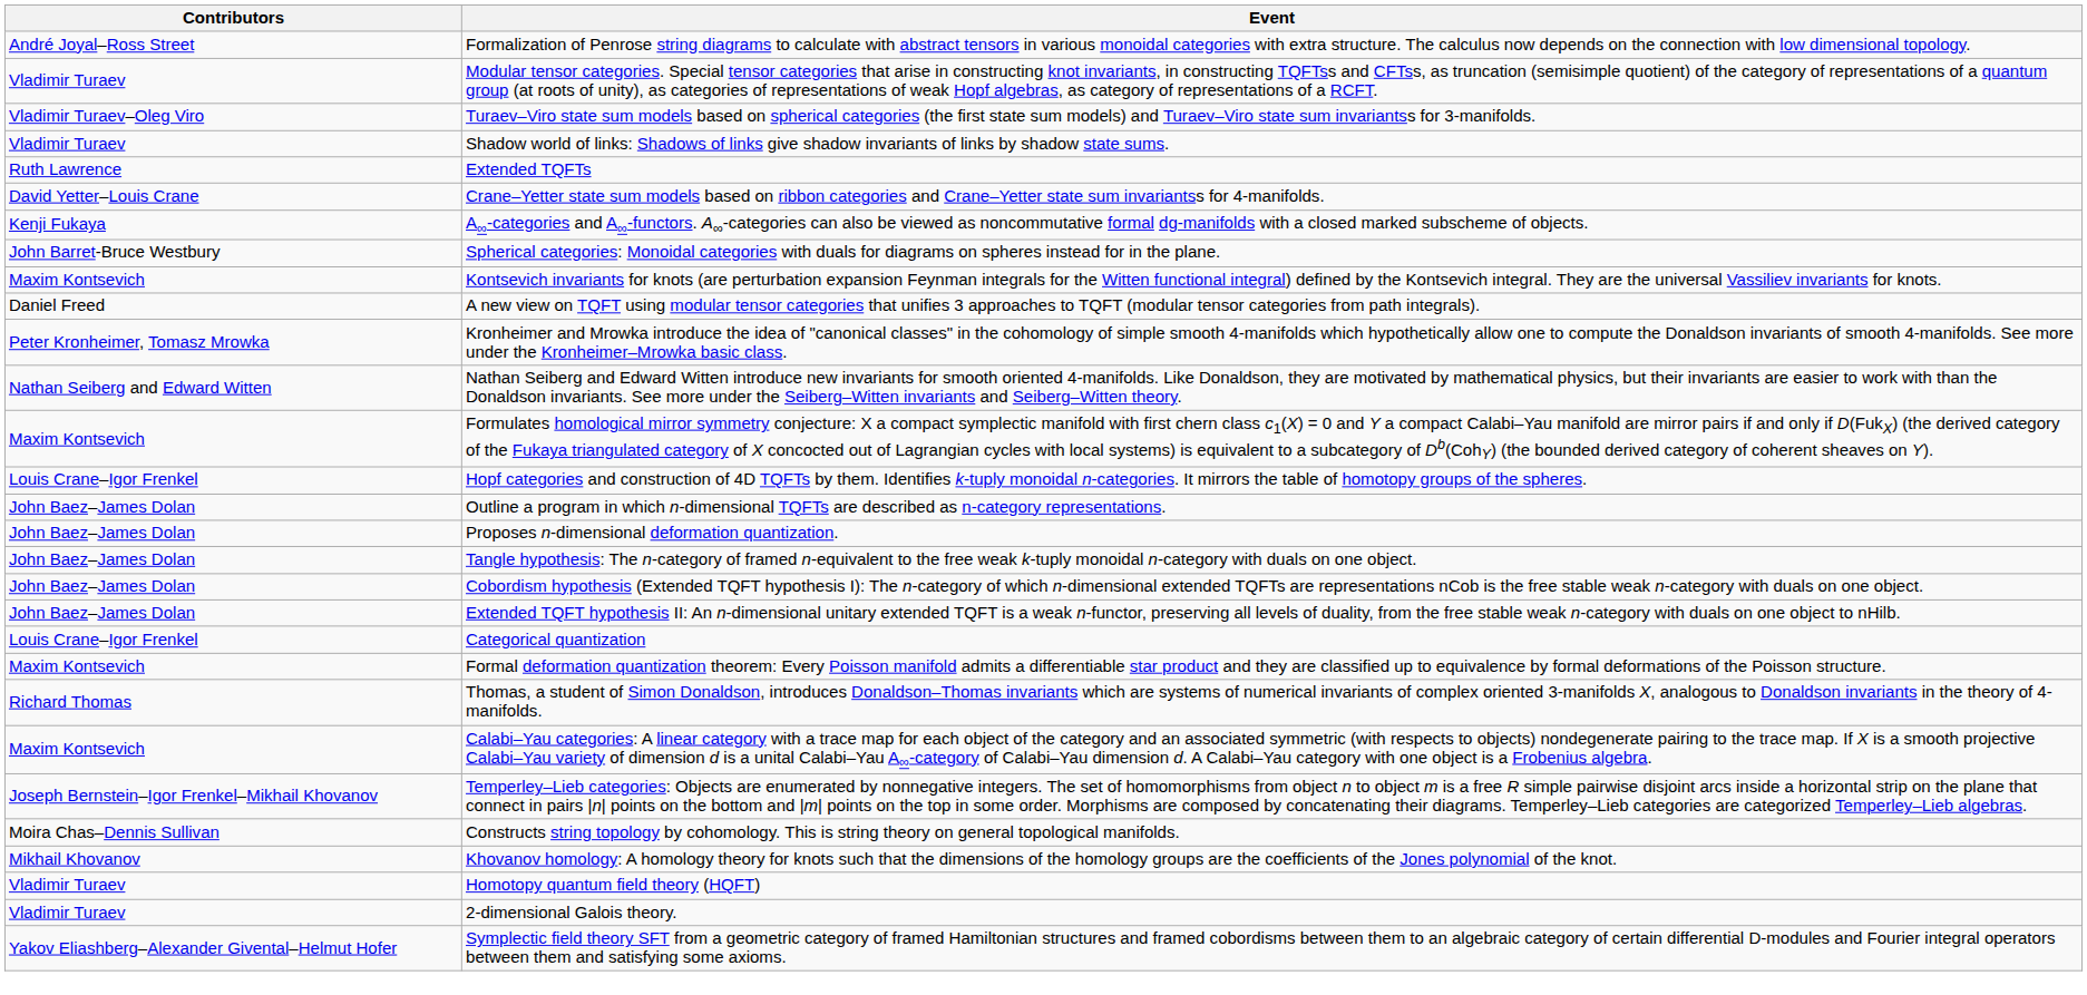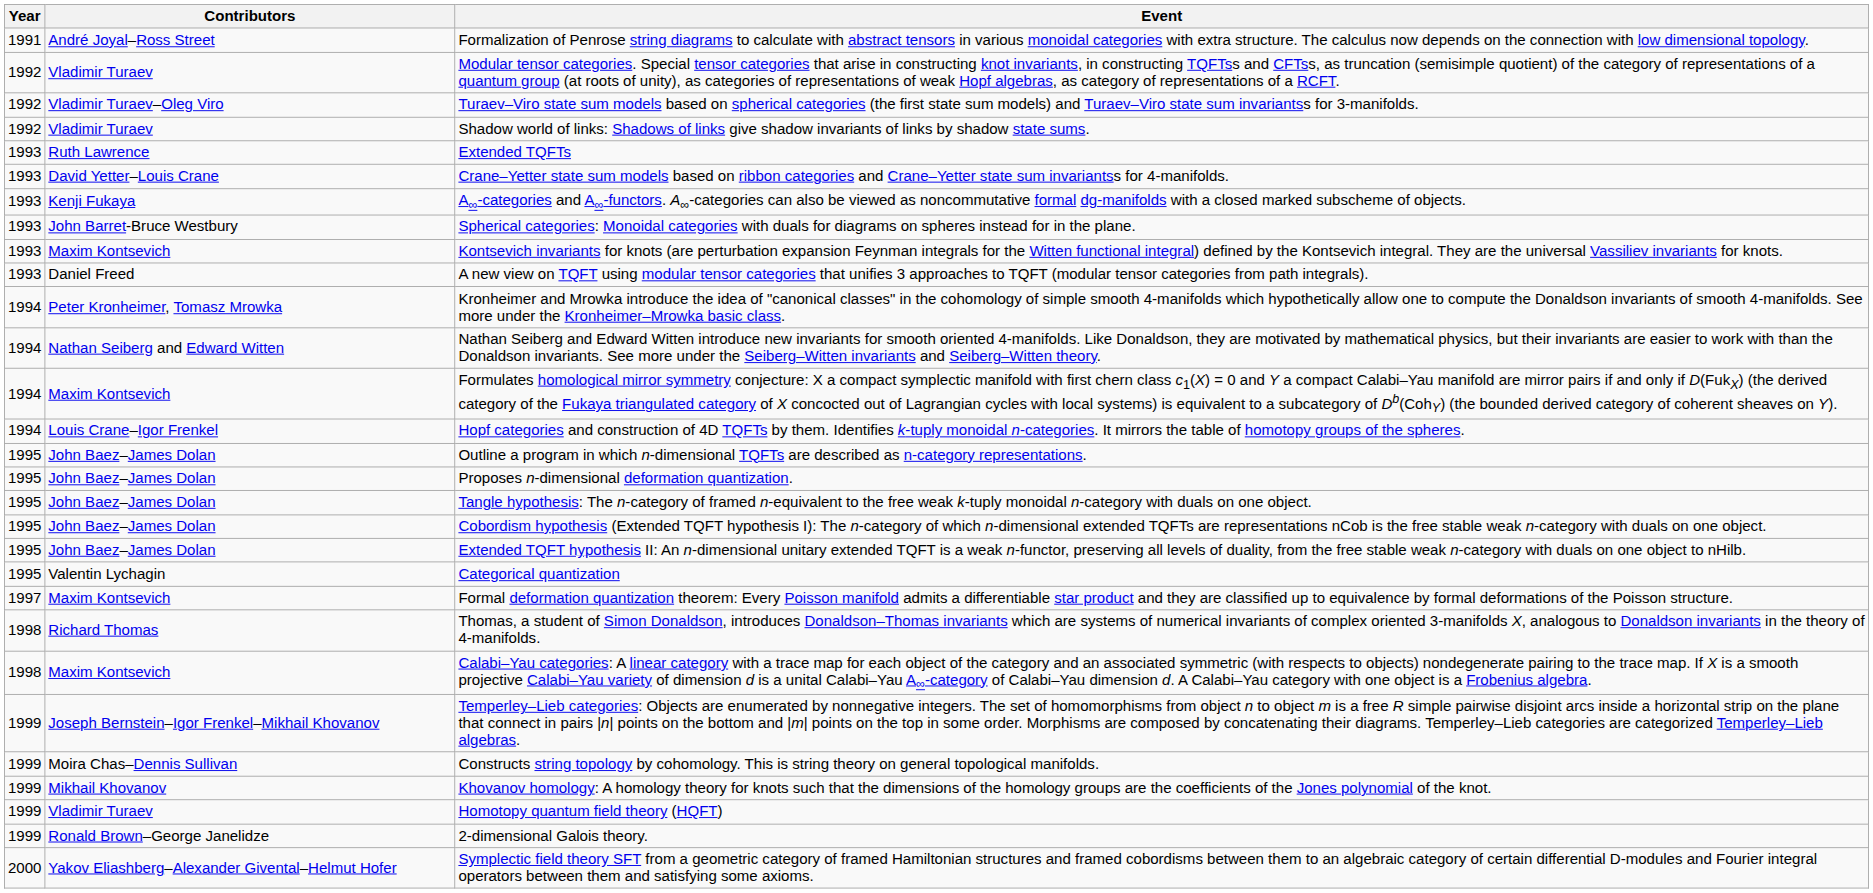 <table class="wikitable sortable" width="100%">
 <tr>
+<th>Year</th>
 <th style="width:22%">Contributors</th>
 <th>Event</th>
 </tr>
 <tr>
+<td>1991</td>
 <td><a href='#'>André Joyal</a>–<a href='#'>Ross Street</a></td>
 <td>Formalization of Penrose <a href='#'>string diagrams</a> to calculate with <a href='#'>abstract tensors</a> in various <a href='#'>monoidal categories</a> with extra structure. The calculus now depends on the connection with <a href='#'>low dimensional topology</a>.</td>
 </tr>
 <tr>
+<td>1992</td>
 <td><a href='#'>Vladimir Turaev</a></td>
 <td><a href='#'>Modular tensor categories</a>. Special <a href='#'>tensor categories</a> that arise in constructing <a href='#'>knot invariants</a>, in constructing <a href='#'>TQFTs</a>s and <a href='#'>CFTs</a>s, as truncation (semisimple quotient) of the category of representations of a <a href='#'>quantum group</a> (at roots of unity), as categories of representations of weak <a href='#'>Hopf algebras</a>, as category of representations of a <a href='#'>RCFT</a>.</td>
 </tr>
 <tr>
+<td>1992</td>
 <td><a href='#'>Vladimir Turaev</a>–<a href='#'>Oleg Viro</a></td>
 <td><a href='#'>Turaev–Viro state sum models</a> based on <a href='#'>spherical categories</a> (the first state sum models) and <a href='#'>Turaev–Viro state sum invariants</a>s for 3-manifolds.</td>
 </tr>
 <tr>
+<td>1992</td>
 <td><a href='#'>Vladimir Turaev</a></td>
 <td>Shadow world of links: <a href='#'>Shadows of links</a> give shadow invariants of links by shadow <a href='#'>state sums</a>.</td>
 </tr>
 <tr>
+<td>1993</td>
 <td><a href='#'>Ruth Lawrence</a></td>
 <td><a href='#'>Extended TQFTs</a></td>
 </tr>
 <tr>
+<td>1993</td>
 <td><a href='#'>David Yetter</a>–<a href='#'>Louis Crane</a></td>
 <td><a href='#'>Crane–Yetter state sum models</a> based on <a href='#'>ribbon categories</a> and <a href='#'>Crane–Yetter state sum invariants</a>s for 4-manifolds.</td>
 </tr>
 <tr>
+<td>1993</td>
 <td><a href='#'>Kenji Fukaya</a></td>
 <td><a href='#'>A</a><sub><a href='#'>∞</a></sub><a href='#'>-categories</a> and <a href='#'>A</a><sub><a href='#'>∞</a></sub><a href='#'>-functors</a>. <em>A</em><sub>∞</sub>-categories can also be viewed as noncommutative <a href='#'>formal</a> <a href='#'>dg-manifolds</a> with a closed marked subscheme of objects.</td>
 </tr>
 <tr>
+<td>1993</td>
 <td><a href='#'>John Barret</a>-Bruce Westbury</td>
 <td><a href='#'>Spherical categories</a>: <a href='#'>Monoidal categories</a> with duals for diagrams on spheres instead for in the plane.</td>
 </tr>
 <tr>
+<td>1993</td>
 <td><a href='#'>Maxim Kontsevich</a></td>
 <td><a href='#'>Kontsevich invariants</a> for knots (are perturbation expansion Feynman integrals for the <a href='#'>Witten functional integral</a>) defined by the Kontsevich integral. They are the universal <a href='#'>Vassiliev invariants</a> for knots.</td>
 </tr>
 <tr>
+<td>1993</td>
 <td>Daniel Freed</td>
 <td>A new view on <a href='#'>TQFT</a> using <a href='#'>modular tensor categories</a> that unifies 3 approaches to TQFT (modular tensor categories from path integrals).</td>
 </tr>
 <tr>
+<td>1994</td>
 <td><a href='#'>Peter Kronheimer</a>, <a href='#'>Tomasz Mrowka</a></td>
 <td>Kronheimer and Mrowka introduce the idea of "canonical classes" in the cohomology of simple smooth 4-manifolds which hypothetically allow one to compute the Donaldson invariants of smooth 4-manifolds. See more under the <a href='#'>Kronheimer–Mrowka basic class</a>.</td>
 </tr>
 <tr>
+<td>1994</td>
 <td><a href='#'>Nathan Seiberg</a> and <a href='#'>Edward Witten</a></td>
 <td>Nathan Seiberg and Edward Witten introduce new invariants for smooth oriented 4-manifolds. Like Donaldson, they are motivated by mathematical physics, but their invariants are easier to work with than the Donaldson invariants.  See more under the <a href='#'>Seiberg–Witten invariants</a> and <a href='#'>Seiberg–Witten theory</a>.</td>
 </tr>
 <tr>
+<td>1994</td>
 <td><a href='#'>Maxim Kontsevich</a></td>
 <td>Formulates <a href='#'>homological mirror symmetry</a> conjecture: X a compact symplectic manifold with first chern class <em>c</em><sub>1</sub>(<em>X</em>) = 0 and <em>Y</em> a compact Calabi–Yau manifold are mirror pairs if and only if <em>D</em>(Fuk<sub><em>X</em></sub>) (the derived category of the <a href='#'>Fukaya triangulated category</a> of <em>X</em> concocted out of Lagrangian cycles with local systems) is equivalent to a subcategory of <em>D</em><sup><em>b</em></sup>(Coh<sub><em>Y</em></sub>) (the bounded derived category of coherent sheaves on <em>Y</em>).</td>
 </tr>
 <tr>
+<td>1994</td>
 <td><a href='#'>Louis Crane</a>–<a href='#'>Igor Frenkel</a></td>
 <td><a href='#'>Hopf categories</a> and construction of 4D <a href='#'>TQFTs</a> by them. Identifies <a href='#'><em>k</em>-tuply monoidal <em>n</em>-categories</a>. It mirrors the table of <a href='#'>homotopy groups of the spheres</a>.</td>
 </tr>
 <tr>
+<td>1995</td>
 <td><a href='#'>John Baez</a>–<a href='#'>James Dolan</a></td>
 <td>Outline a program in which <em>n</em>-dimensional <a href='#'>TQFTs</a> are described as <a href='#'>n-category representations</a>.</td>
 </tr>
 <tr>
+<td>1995</td>
 <td><a href='#'>John Baez</a>–<a href='#'>James Dolan</a></td>
 <td>Proposes <em>n</em>-dimensional <a href='#'>deformation quantization</a>.</td>
 </tr>
 <tr>
+<td>1995</td>
 <td><a href='#'>John Baez</a>–<a href='#'>James Dolan</a></td>
 <td><a href='#'>Tangle hypothesis</a>: The <em>n</em>-category of framed <em>n</em>-equivalent to the free weak <em>k</em>-tuply monoidal <em>n</em>-category with duals on one object.</td>
 </tr>
 <tr>
+<td>1995</td>
 <td><a href='#'>John Baez</a>–<a href='#'>James Dolan</a></td>
 <td><a href='#'>Cobordism hypothesis</a> (Extended TQFT hypothesis I): The <em>n</em>-category of which <em>n</em>-dimensional extended TQFTs are representations nCob is the free stable weak <em>n</em>-category with duals on one object.</td>
 </tr>
 <tr>
+<td>1995</td>
 <td><a href='#'>John Baez</a>–<a href='#'>James Dolan</a></td>
 <td><a href='#'>Extended TQFT hypothesis</a> II: An <em>n</em>-dimensional unitary extended TQFT is a weak <em>n</em>-functor, preserving all levels of duality, from the free stable weak <em>n</em>-category with duals on one object to nHilb.</td>
 </tr>
 <tr>
-<td><a href='#'>Louis Crane</a>–<a href='#'>Igor Frenkel</a></td>
+<td>1995</td>
+<td>Valentin Lychagin</td>
 <td><a href='#'>Categorical quantization</a></td>
 </tr>
 <tr>
+<td>1997</td>
 <td><a href='#'>Maxim Kontsevich</a></td>
 <td>Formal <a href='#'>deformation quantization</a> theorem: Every <a href='#'>Poisson manifold</a> admits a differentiable <a href='#'>star product</a> and they are classified up to equivalence by formal deformations of the Poisson structure.</td>
 </tr>
 <tr>
+<td>1998</td>
 <td><a href='#'>Richard Thomas</a></td>
 <td>Thomas, a student of <a href='#'>Simon Donaldson</a>, introduces <a href='#'>Donaldson–Thomas invariants</a> which are systems of numerical invariants of complex oriented 3-manifolds <em>X</em>, analogous to <a href='#'>Donaldson invariants</a> in the theory of 4-manifolds.</td>
 </tr>
 <tr>
+<td>1998</td>
 <td><a href='#'>Maxim Kontsevich</a></td>
 <td><a href='#'>Calabi–Yau categories</a>: A <a href='#'>linear category</a> with a trace map for each object of the category and an associated symmetric (with respects to objects) nondegenerate pairing to the trace map. If <em>X</em> is a smooth projective <a href='#'>Calabi–Yau variety</a> of dimension <em>d</em> is a unital Calabi–Yau <a href='#'>A</a><sub><a href='#'>∞</a></sub><a href='#'>-category</a> of Calabi–Yau dimension <em>d</em>. A Calabi–Yau category with one object is a <a href='#'>Frobenius algebra</a>.</td>
 </tr>
 <tr>
+<td>1999</td>
 <td><a href='#'>Joseph Bernstein</a>–<a href='#'>Igor Frenkel</a>–<a href='#'>Mikhail Khovanov</a></td>
 <td><a href='#'>Temperley–Lieb categories</a>: Objects are enumerated by nonnegative integers. The set of homomorphisms from object <em>n</em> to object <em>m</em> is a free <em>R</em> simple pairwise disjoint arcs inside a horizontal strip on the plane that connect in pairs |<em>n</em>| points on the bottom and |<em>m</em>| points on the top in some order. Morphisms are composed by concatenating their diagrams. Temperley–Lieb categories are categorized <a href='#'>Temperley–Lieb algebras</a>.</td>
 </tr>
 <tr>
+<td>1999</td>
 <td>Moira Chas–<a href='#'>Dennis Sullivan</a></td>
 <td>Constructs <a href='#'>string topology</a> by cohomology. This is string theory on general topological manifolds.</td>
 </tr>
 <tr>
+<td>1999</td>
 <td><a href='#'>Mikhail Khovanov</a></td>
 <td><a href='#'>Khovanov homology</a>: A homology theory for knots such that the dimensions of the homology groups are the coefficients of the <a href='#'>Jones polynomial</a> of the knot.</td>
 </tr>
 <tr>
+<td>1999</td>
 <td><a href='#'>Vladimir Turaev</a></td>
 <td><a href='#'>Homotopy quantum field theory</a> (<a href='#'>HQFT</a>)</td>
 </tr>
 <tr>
-<td><a href='#'>Vladimir Turaev</a></td>
+<td>1999</td>
+<td><a href='#'>Ronald Brown</a>–George Janelidze</td>
 <td>2-dimensional Galois theory.</td>
 </tr>
 <tr>
+<td>2000</td>
 <td><a href='#'>Yakov Eliashberg</a>–<a href='#'>Alexander Givental</a>–<a href='#'>Helmut Hofer</a></td>
 <td><a href='#'>Symplectic field theory SFT</a> from a geometric category of framed Hamiltonian structures and framed cobordisms between them to an algebraic category of certain differential D-modules and Fourier integral operators between them and satisfying some axioms.</td>
 </tr>
 </table>
